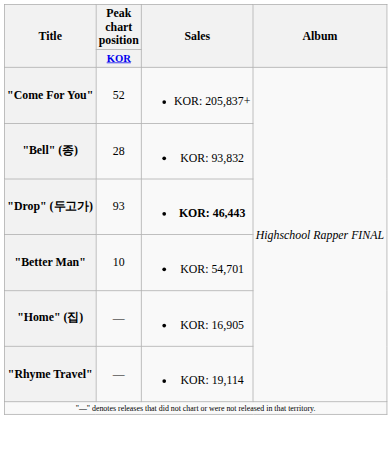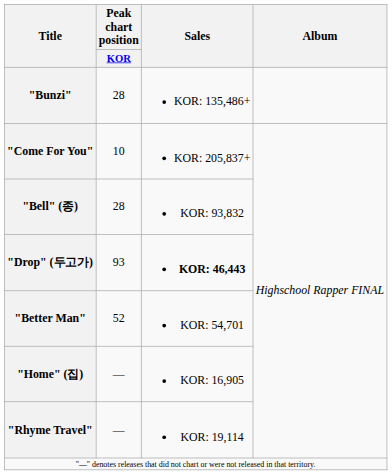 <table class="wikitable plainrowheaders" style="text-align:center;">
 <tr>
 <th rowspan="2">Title</th>
 <th>Peak chart<br>position</th>
 <th rowspan="2">Sales</th>
 <th rowspan="2">Album</th>
 </tr>
 <tr>
 <th scope="col" style="width:3em;font-size:90%;"><a href='#'>KOR</a><br></th>
 </tr>
 <tr>
+<th scope="row">"Bunzi"<br></th>
+<td>28</td>
+<td><br><ul><li>KOR: 135,486+</li></ul></td>
+<td></td>
+</tr>
+<tr>
 <th scope="row">"Come For You"<br></th>
-<td>52</td>
+<td>10</td>
 <td><br><ul><li>KOR: 205,837+</li></ul></td>
 <td rowspan="6"><em>Highschool Rapper FINAL</em></td>
 </tr>
 <tr>
 <th scope="row">"Bell" (종)<br></th>
 <td>28</td>
 <td><br><ul><li>KOR: 93,832</li></ul></td>
 </tr>
 <tr>
 <th scope="row">"Drop" (두고가)<br></th>
 <td>93</td>
 <td><strong><br><ul><li>KOR: 46,443</li></ul></strong></td>
 </tr>
 <tr>
 <th scope="row">"Better Man"<br></th>
-<td>10</td>
+<td>52</td>
 <td><br><ul><li>KOR: 54,701</li></ul></td>
 </tr>
 <tr>
 <th scope="row">"Home" (집)<br></th>
 <td>—</td>
 <td><br><ul><li>KOR: 16,905</li></ul></td>
 </tr>
 <tr>
 <th scope="row">"Rhyme Travel"<br></th>
 <td>—</td>
 <td><br><ul><li>KOR: 19,114</li></ul></td>
 </tr>
 <tr>
 <td colspan="4" style="text-align:center; font-size:8pt;">"—" denotes releases that did not chart or were not released in that territory.</td>
 </tr>
 </table>
